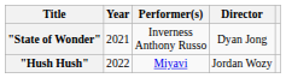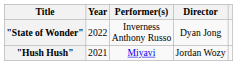 <table class="wikitable sortable plainrowheaders" style="text-align:center;">
 <tr>
 <th scope="col">Title</th>
 <th scope="col">Year</th>
 <th scope="col">Performer(s)</th>
 <th scope="col">Director</th>
 <th scope="col" class="unsortable"></th>
 </tr>
 <tr>
 <th scope="row">"State of Wonder"</th>
-<td>2021</td>
+<td>2022</td>
 <td>Inverness<br>Anthony Russo</td>
 <td>Dyan Jong</td>
 <td></td>
 </tr>
 <tr>
 <th scope="row">"Hush Hush"</th>
-<td>2022</td>
+<td>2021</td>
 <td><a href='#'>Miyavi</a></td>
 <td>Jordan Wozy</td>
 <td></td>
 </tr>
 </table>
